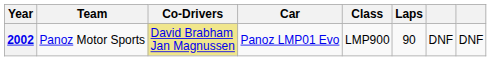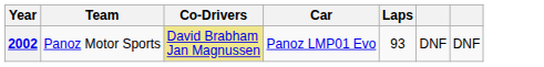 <table class="wikitable" style="text-align:center; font-size:90%">
 <tr>
 <th>Year</th>
 <th>Team</th>
 <th>Co-Drivers</th>
 <th>Car</th>
-<th>Class</th>
 <th>Laps</th>
 <th></th>
 <th></th>
 </tr>
 <tr>
 <th><a href='#'>2002</a></th>
 <td align="left"> <a href='#'>Panoz</a> Motor Sports</td>
 <td align="left" style="background: khaki;"> <a href='#'>David Brabham</a><br> <a href='#'>Jan Magnussen</a></td>
 <td align="left"><a href='#'>Panoz LMP01 Evo</a></td>
-<td>LMP900</td>
-<td>90</td>
+<td>93</td>
 <td>DNF</td>
 <td>DNF</td>
 </tr>
 </table>
